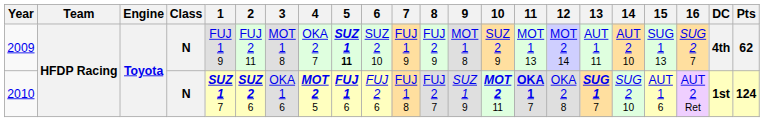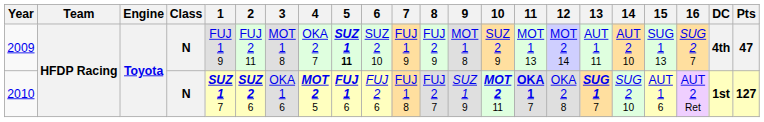 <table class="wikitable" style="text-align:center; font-size:90%">
 <tr>
 <th>Year</th>
 <th>Team</th>
 <th>Engine</th>
 <th>Class</th>
 <th>1</th>
 <th>2</th>
 <th>3</th>
 <th>4</th>
 <th>5</th>
 <th>6</th>
 <th>7</th>
 <th>8</th>
 <th>9</th>
 <th>10</th>
 <th>11</th>
 <th>12</th>
 <th>13</th>
 <th>14</th>
 <th>15</th>
 <th>16</th>
 <th>DC</th>
 <th>Pts</th>
 </tr>
 <tr>
 <td><a href='#'>2009</a></td>
 <th rowspan="2">HFDP Racing</th>
 <th rowspan="2"><a href='#'>Toyota</a></th>
 <th>N</th>
 <td style="background:#DFDFDF;"><a href='#'>FUJ<br>1</a><br><small>9</small></td>
 <td style="background:#DFFFDF;"><a href='#'>FUJ<br>2</a><br><small>11</small></td>
 <td style="background:#DFDFDF;"><a href='#'>MOT<br>1</a><br><small>8</small></td>
 <td style="background:#DFFFDF;"><a href='#'>OKA<br>2</a><br><small>7</small></td>
 <td style="background:#DFFFDF;"><strong><em><a href='#'>SUZ<br>1</a></em><br><small>11</small></strong></td>
 <td style="background:#DFFFDF;"><a href='#'>SUZ<br>2</a><br><small>10</small></td>
 <td style="background:#FFDF9F;"><a href='#'>FUJ<br>1</a><br><small>9</small></td>
 <td style="background:#DFFFDF;"><a href='#'>FUJ<br>2</a><br><small>9</small></td>
 <td style="background:#DFDFDF;"><a href='#'>MOT<br>1</a><br><small>8</small></td>
 <td style="background:#FFDF9F;"><a href='#'>SUZ<br>2</a><br><small>9</small></td>
 <td style="background:#DFFFDF;"><a href='#'>MOT<br>1</a><br><small>13</small></td>
 <td style="background:#CFCFFF;"><a href='#'>MOT<br>2</a><br><small>14</small></td>
 <td style="background:#DFFFDF;"><a href='#'>AUT<br>1</a><br><small>11</small></td>
 <td style="background:#FFDF9F;"><a href='#'>AUT<br>2</a><br><small>10</small></td>
 <td style="background:#DFFFDF;"><a href='#'>SUG<br>1</a><br><small>13</small></td>
 <td style="background:#FFDF9F;"><em><a href='#'>SUG<br>2</a></em><br><small>7</small></td>
 <th>4th</th>
-<th>62</th>
+<th>47</th>
 </tr>
 <tr>
 <td><a href='#'>2010</a></td>
 <th>N</th>
 <td style="background:#FFFFBF;"><strong><em><a href='#'>SUZ<br>1</a></em></strong><br><small>7</small></td>
 <td style="background:#FFFFBF;"><strong><em><a href='#'>SUZ<br>2</a></em></strong><br><small>6</small></td>
 <td style="background:#DFDFDF;"><a href='#'>OKA<br>1</a><br><small>6</small></td>
 <td style="background:#FFFFBF;"><strong><em><a href='#'>MOT<br>2</a></em></strong><br><small>5</small></td>
 <td style="background:#FFFFBF;"><strong><em><a href='#'>FUJ<br>1</a></em></strong><br><small>6</small></td>
 <td style="background:#FFFFBF;"><em><a href='#'>FUJ<br>2</a></em><br><small>6</small></td>
 <td style="background:#FFDF9F;"><a href='#'>FUJ<br>1</a><br><small>8</small></td>
 <td style="background:#DFDFDF;"><a href='#'>FUJ<br>2</a><br><small>7</small></td>
 <td style="background:#DFDFDF;"><em><a href='#'>SUZ<br>1</a></em><br><small>9</small></td>
 <td style="background:#DFFFDF;"><strong><em><a href='#'>MOT<br>2</a></em></strong><br><small>11</small></td>
 <td style="background:#DFDFDF;"><strong><a href='#'>OKA<br>1</a></strong><br><small>7</small></td>
 <td style="background:#DFDFDF;"><a href='#'>OKA<br>2</a><br><small>8</small></td>
 <td style="background:#FFDF9F;"><strong><em><a href='#'>SUG<br>1</a></em></strong><br><small>7</small></td>
 <td style="background:#DFFFDF;"><em><a href='#'>SUG<br>2</a></em><br><small>10</small></td>
 <td style="background:#FFFFBF;"><a href='#'>AUT<br>1</a><br><small>6</small></td>
 <td style="background:#EFCFFF;"><a href='#'>AUT<br>2</a><br><small>Ret</small></td>
 <th style="background:#FFFFBF;">1st</th>
-<th style="background:#FFFFBF;">124</th>
+<th style="background:#FFFFBF;">127</th>
 </tr>
 </table>
